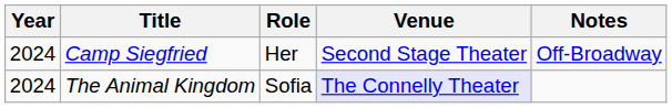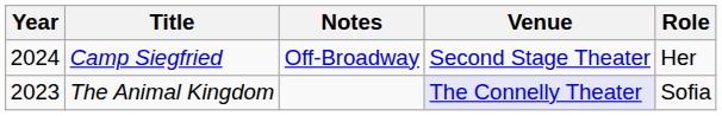 <table class="wikitable">
 <tr>
 <th>Year</th>
 <th>Title</th>
+<th>Notes</th>
+<th>Venue</th>
 <th>Role</th>
-<th>Venue</th>
-<th>Notes</th>
 </tr>
 <tr>
 <td>2024</td>
 <td><em><a href='#'>Camp Siegfried</a></em></td>
+<td><a href='#'>Off-Broadway</a></td>
+<td><a href='#'>Second Stage Theater</a></td>
 <td>Her</td>
-<td><a href='#'>Second Stage Theater</a></td>
-<td><a href='#'>Off-Broadway</a></td>
 </tr>
 <tr>
-<td>2024</td>
+<td>2023</td>
 <td><em>The Animal Kingdom</em></td>
+<td></td>
+<td style="background: lavender;"><a href='#'>The Connelly Theater</a></td>
 <td>Sofia</td>
-<td style="background: lavender;"><a href='#'>The Connelly Theater</a></td>
-<td></td>
 </tr>
 </table>
